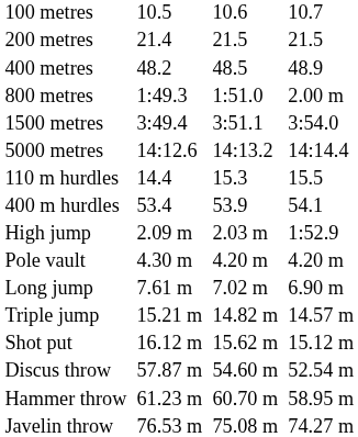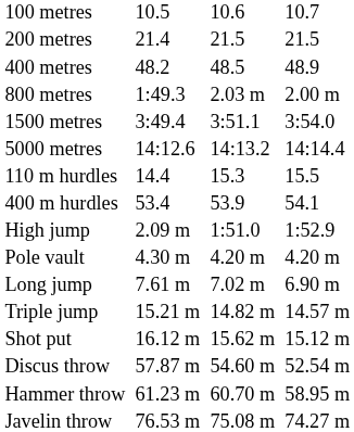 <table>
 <tr>
 <td>100 metres</td>
 <td></td>
 <td>10.5</td>
 <td></td>
 <td>10.6</td>
 <td></td>
 <td>10.7</td>
 </tr>
 <tr>
 <td>200 metres</td>
 <td></td>
 <td>21.4</td>
 <td></td>
 <td>21.5</td>
 <td></td>
 <td>21.5</td>
 </tr>
 <tr>
 <td>400 metres</td>
 <td></td>
 <td>48.2</td>
 <td></td>
 <td>48.5</td>
 <td></td>
 <td>48.9</td>
 </tr>
 <tr>
 <td>800 metres</td>
 <td></td>
 <td>1:49.3</td>
 <td></td>
-<td>1:51.0</td>
+<td>2.03 m</td>
 <td></td>
 <td>2.00 m</td>
 </tr>
 <tr>
 <td>1500 metres</td>
 <td></td>
 <td>3:49.4</td>
 <td></td>
 <td>3:51.1</td>
 <td></td>
 <td>3:54.0</td>
 </tr>
 <tr>
 <td>5000 metres</td>
 <td></td>
 <td>14:12.6</td>
 <td></td>
 <td>14:13.2</td>
 <td></td>
 <td>14:14.4</td>
 </tr>
 <tr>
 <td>110 m hurdles</td>
 <td></td>
 <td>14.4</td>
 <td></td>
 <td>15.3</td>
 <td></td>
 <td>15.5</td>
 </tr>
 <tr>
 <td>400 m hurdles</td>
 <td></td>
 <td>53.4</td>
 <td></td>
 <td>53.9</td>
 <td></td>
 <td>54.1</td>
 </tr>
 <tr>
 <td>High jump</td>
 <td></td>
 <td>2.09 m</td>
 <td></td>
-<td>2.03 m</td>
+<td>1:51.0</td>
 <td></td>
 <td>1:52.9</td>
 </tr>
 <tr>
 <td>Pole vault</td>
 <td></td>
 <td>4.30 m</td>
 <td></td>
 <td>4.20 m</td>
 <td></td>
 <td>4.20 m</td>
 </tr>
 <tr>
 <td>Long jump</td>
 <td></td>
 <td>7.61 m</td>
 <td></td>
 <td>7.02 m</td>
 <td></td>
 <td>6.90 m</td>
 </tr>
 <tr>
 <td>Triple jump</td>
 <td></td>
 <td>15.21 m</td>
 <td></td>
 <td>14.82 m</td>
 <td></td>
 <td>14.57 m</td>
 </tr>
 <tr>
 <td>Shot put</td>
 <td></td>
 <td>16.12 m</td>
 <td></td>
 <td>15.62 m</td>
 <td></td>
 <td>15.12 m</td>
 </tr>
 <tr>
 <td>Discus throw</td>
 <td></td>
 <td>57.87 m</td>
 <td></td>
 <td>54.60 m</td>
 <td></td>
 <td>52.54 m</td>
 </tr>
 <tr>
 <td>Hammer throw</td>
 <td></td>
 <td>61.23 m</td>
 <td></td>
 <td>60.70 m</td>
 <td></td>
 <td>58.95 m</td>
 </tr>
 <tr>
 <td>Javelin throw</td>
 <td></td>
 <td>76.53 m</td>
 <td></td>
 <td>75.08 m</td>
 <td></td>
 <td>74.27 m</td>
 </tr>
 </table>
